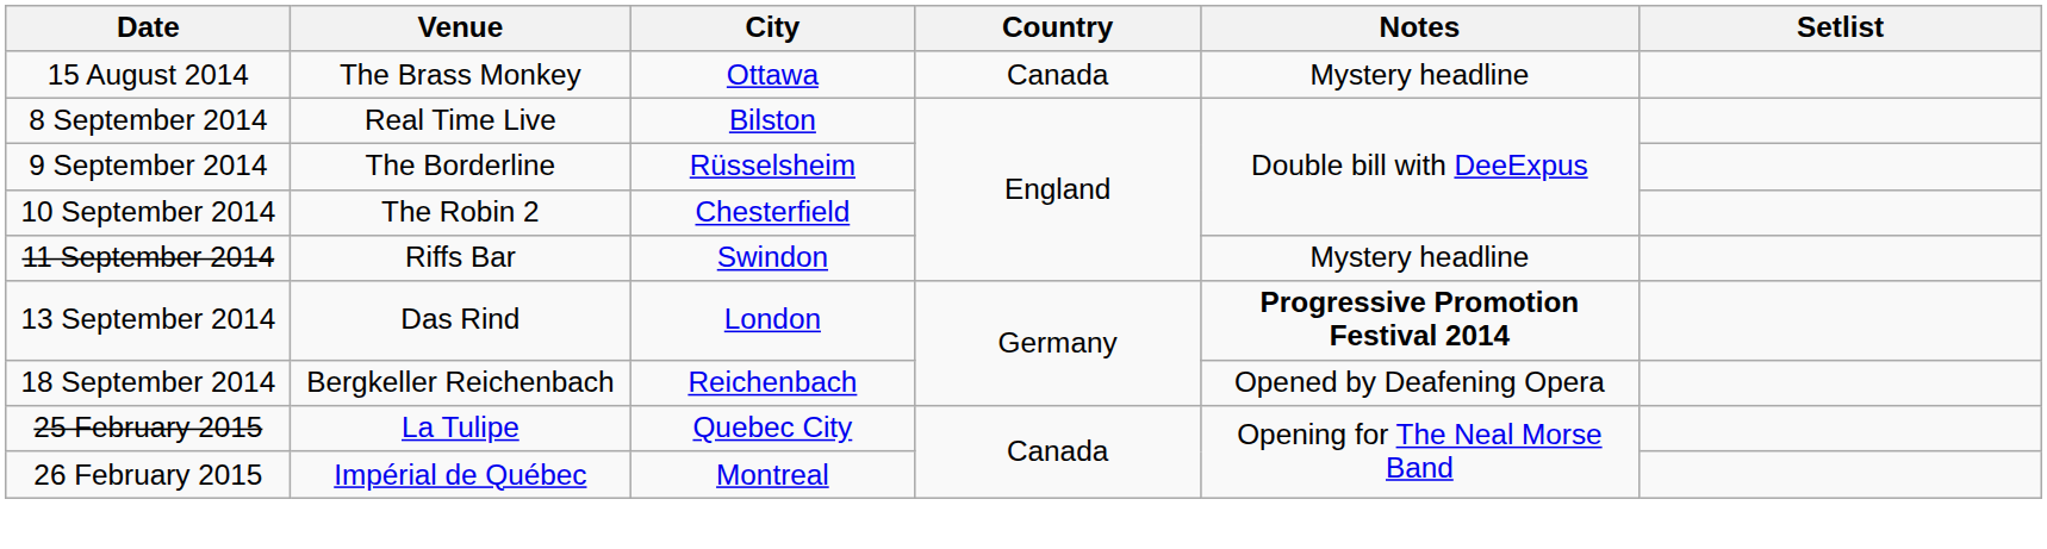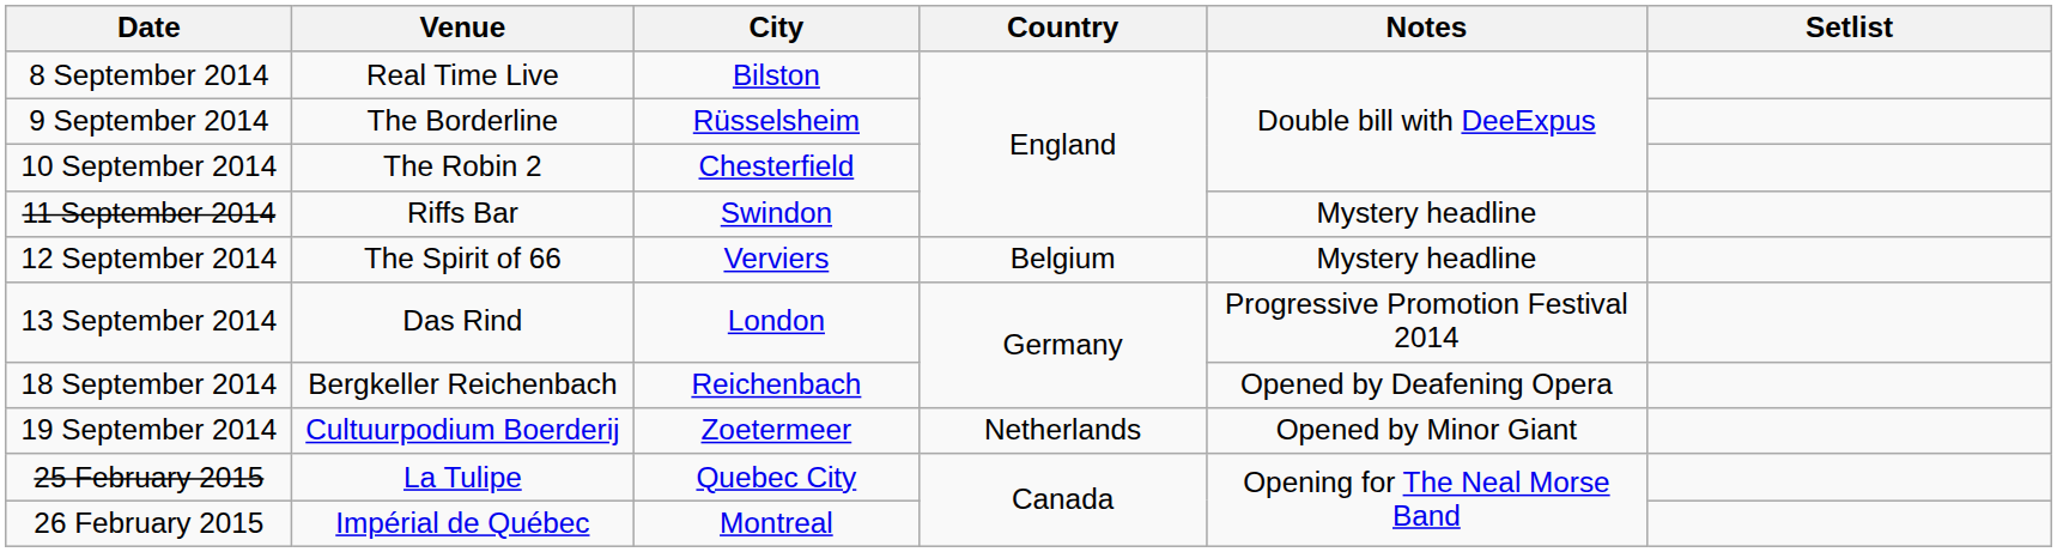 <table class="wikitable" style="text-align:center;">
 <tr>
 <th width="150">Date</th>
 <th width="180">Venue</th>
 <th width="150">City</th>
 <th width="150">Country</th>
 <th width="235">Notes</th>
 <th width="215">Setlist</th>
-</tr>
-<tr>
-<td>15 August 2014</td>
-<td>The Brass Monkey</td>
-<td><a href='#'>Ottawa</a></td>
-<td>Canada</td>
-<td>Mystery headline</td>
-<td><br></td>
 </tr>
 <tr>
 <td>8 September 2014</td>
 <td>Real Time Live</td>
 <td><a href='#'>Bilston</a></td>
 <td rowspan="4">England</td>
 <td rowspan="3">Double bill with <a href='#'>DeeExpus</a></td>
 <td><br></td>
 </tr>
 <tr>
 <td>9 September 2014</td>
 <td>The Borderline</td>
 <td><a href='#'>Rüsselsheim</a></td>
 <td><br></td>
 </tr>
 <tr>
 <td>10 September 2014</td>
 <td>The Robin 2</td>
 <td><a href='#'>Chesterfield</a></td>
 <td><br></td>
 </tr>
 <tr>
 <td><s>11 September 2014</s></td>
 <td>Riffs Bar</td>
 <td><a href='#'>Swindon</a></td>
 <td>Mystery headline</td>
 <td></td>
 </tr>
 <tr>
+<td>12 September 2014</td>
+<td>The Spirit of 66</td>
+<td><a href='#'>Verviers</a></td>
+<td>Belgium</td>
+<td>Mystery headline</td>
+<td><br></td>
+</tr>
+<tr>
 <td>13 September 2014</td>
 <td>Das Rind</td>
 <td><a href='#'>London</a></td>
 <td rowspan="2">Germany</td>
-<td><strong>Progressive Promotion Festival 2014</strong></td>
+<td>Progressive Promotion Festival 2014</td>
 <td><br></td>
 </tr>
 <tr>
 <td>18 September 2014</td>
 <td>Bergkeller Reichenbach</td>
 <td><a href='#'>Reichenbach</a></td>
 <td>Opened by Deafening Opera</td>
+<td><br></td>
+</tr>
+<tr>
+<td>19 September 2014</td>
+<td><a href='#'>Cultuurpodium Boerderij</a></td>
+<td><a href='#'>Zoetermeer</a></td>
+<td>Netherlands</td>
+<td>Opened by Minor Giant</td>
 <td><br></td>
 </tr>
 <tr>
 <td><s>25 February 2015</s></td>
 <td><a href='#'>La Tulipe</a></td>
 <td><a href='#'>Quebec City</a></td>
 <td rowspan="2">Canada</td>
 <td rowspan="2">Opening for <a href='#'>The Neal Morse Band</a></td>
 <td></td>
 </tr>
 <tr>
 <td>26 February 2015</td>
 <td><a href='#'>Impérial de Québec</a></td>
 <td><a href='#'>Montreal</a></td>
 <td><br></td>
 </tr>
 </table>
